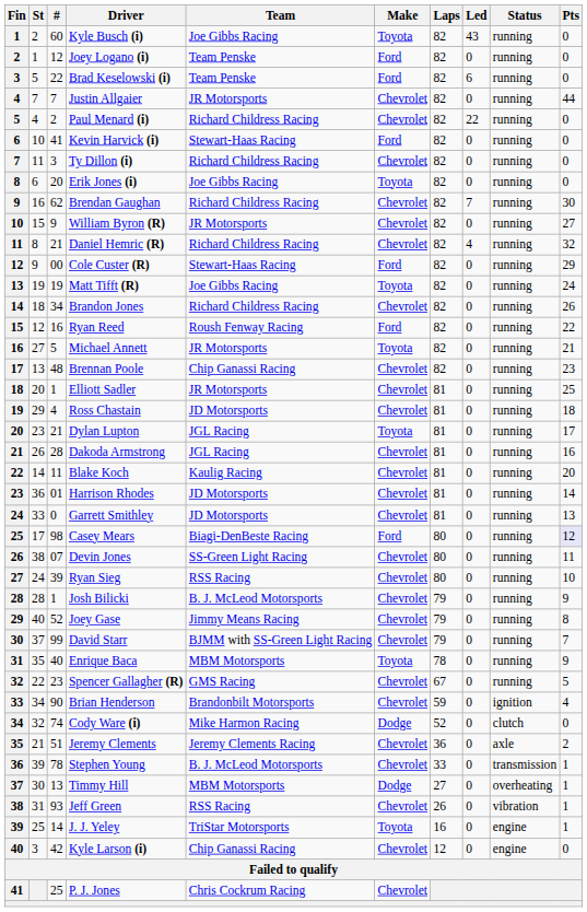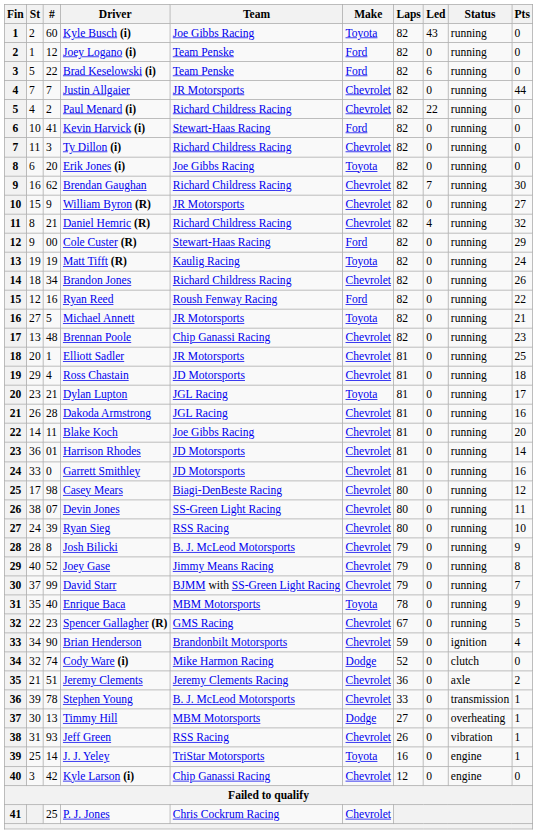 <table class="wikitable" style="font-size:95%">
 <tr>
 <th>Fin</th>
 <th>St</th>
 <th>#</th>
 <th>Driver</th>
 <th>Team</th>
 <th>Make</th>
 <th>Laps</th>
 <th>Led</th>
 <th>Status</th>
 <th>Pts</th>
 </tr>
 <tr>
 <th>1</th>
 <td>2</td>
 <td>60</td>
 <td><a href='#'>Kyle Busch</a> <strong>(i)</strong></td>
 <td><a href='#'>Joe Gibbs Racing</a></td>
 <td><a href='#'>Toyota</a></td>
 <td>82</td>
 <td>43</td>
 <td>running</td>
 <td>0</td>
 </tr>
 <tr>
 <th>2</th>
 <td>1</td>
 <td>12</td>
 <td><a href='#'>Joey Logano</a> <strong>(i)</strong></td>
 <td><a href='#'>Team Penske</a></td>
 <td><a href='#'>Ford</a></td>
 <td>82</td>
 <td>0</td>
 <td>running</td>
 <td>0</td>
 </tr>
 <tr>
 <th>3</th>
 <td>5</td>
 <td>22</td>
 <td><a href='#'>Brad Keselowski</a> <strong>(i)</strong></td>
 <td><a href='#'>Team Penske</a></td>
 <td><a href='#'>Ford</a></td>
 <td>82</td>
 <td>6</td>
 <td>running</td>
 <td>0</td>
 </tr>
 <tr>
 <th>4</th>
 <td>7</td>
 <td>7</td>
 <td><a href='#'>Justin Allgaier</a></td>
 <td><a href='#'>JR Motorsports</a></td>
 <td><a href='#'>Chevrolet</a></td>
 <td>82</td>
 <td>0</td>
 <td>running</td>
 <td>44</td>
 </tr>
 <tr>
 <th>5</th>
 <td>4</td>
 <td>2</td>
 <td><a href='#'>Paul Menard</a> <strong>(i)</strong></td>
 <td><a href='#'>Richard Childress Racing</a></td>
 <td><a href='#'>Chevrolet</a></td>
 <td>82</td>
 <td>22</td>
 <td>running</td>
 <td>0</td>
 </tr>
 <tr>
 <th>6</th>
 <td>10</td>
 <td>41</td>
 <td><a href='#'>Kevin Harvick</a> <strong>(i)</strong></td>
 <td><a href='#'>Stewart-Haas Racing</a></td>
 <td><a href='#'>Ford</a></td>
 <td>82</td>
 <td>0</td>
 <td>running</td>
 <td>0</td>
 </tr>
 <tr>
 <th>7</th>
 <td>11</td>
 <td>3</td>
 <td><a href='#'>Ty Dillon</a> <strong>(i)</strong></td>
 <td><a href='#'>Richard Childress Racing</a></td>
 <td><a href='#'>Chevrolet</a></td>
 <td>82</td>
 <td>0</td>
 <td>running</td>
 <td>0</td>
 </tr>
 <tr>
 <th>8</th>
 <td>6</td>
 <td>20</td>
 <td><a href='#'>Erik Jones</a> <strong>(i)</strong></td>
 <td><a href='#'>Joe Gibbs Racing</a></td>
 <td><a href='#'>Toyota</a></td>
 <td>82</td>
 <td>0</td>
 <td>running</td>
 <td>0</td>
 </tr>
 <tr>
 <th>9</th>
 <td>16</td>
 <td>62</td>
 <td><a href='#'>Brendan Gaughan</a></td>
 <td><a href='#'>Richard Childress Racing</a></td>
 <td><a href='#'>Chevrolet</a></td>
 <td>82</td>
 <td>7</td>
 <td>running</td>
 <td>30</td>
 </tr>
 <tr>
 <th>10</th>
 <td>15</td>
 <td>9</td>
 <td><a href='#'>William Byron</a> <strong>(R)</strong></td>
 <td><a href='#'>JR Motorsports</a></td>
 <td><a href='#'>Chevrolet</a></td>
 <td>82</td>
 <td>0</td>
 <td>running</td>
 <td>27</td>
 </tr>
 <tr>
 <th>11</th>
 <td>8</td>
 <td>21</td>
 <td><a href='#'>Daniel Hemric</a> <strong>(R)</strong></td>
 <td><a href='#'>Richard Childress Racing</a></td>
 <td><a href='#'>Chevrolet</a></td>
 <td>82</td>
 <td>4</td>
 <td>running</td>
 <td>32</td>
 </tr>
 <tr>
 <th>12</th>
 <td>9</td>
 <td>00</td>
 <td><a href='#'>Cole Custer</a> <strong>(R)</strong></td>
 <td><a href='#'>Stewart-Haas Racing</a></td>
 <td><a href='#'>Ford</a></td>
 <td>82</td>
 <td>0</td>
 <td>running</td>
 <td>29</td>
 </tr>
 <tr>
 <th>13</th>
 <td>19</td>
 <td>19</td>
 <td><a href='#'>Matt Tifft</a> <strong>(R)</strong></td>
-<td><a href='#'>Joe Gibbs Racing</a></td>
+<td><a href='#'>Kaulig Racing</a></td>
 <td><a href='#'>Toyota</a></td>
 <td>82</td>
 <td>0</td>
 <td>running</td>
 <td>24</td>
 </tr>
 <tr>
 <th>14</th>
 <td>18</td>
 <td>34</td>
 <td><a href='#'>Brandon Jones</a></td>
 <td><a href='#'>Richard Childress Racing</a></td>
 <td><a href='#'>Chevrolet</a></td>
 <td>82</td>
 <td>0</td>
 <td>running</td>
 <td>26</td>
 </tr>
 <tr>
 <th>15</th>
 <td>12</td>
 <td>16</td>
 <td><a href='#'>Ryan Reed</a></td>
 <td><a href='#'>Roush Fenway Racing</a></td>
 <td><a href='#'>Ford</a></td>
 <td>82</td>
 <td>0</td>
 <td>running</td>
 <td>22</td>
 </tr>
 <tr>
 <th>16</th>
 <td>27</td>
 <td>5</td>
 <td><a href='#'>Michael Annett</a></td>
 <td><a href='#'>JR Motorsports</a></td>
 <td><a href='#'>Toyota</a></td>
 <td>82</td>
 <td>0</td>
 <td>running</td>
 <td>21</td>
 </tr>
 <tr>
 <th>17</th>
 <td>13</td>
 <td>48</td>
 <td><a href='#'>Brennan Poole</a></td>
 <td><a href='#'>Chip Ganassi Racing</a></td>
 <td><a href='#'>Chevrolet</a></td>
 <td>82</td>
 <td>0</td>
 <td>running</td>
 <td>23</td>
 </tr>
 <tr>
 <th>18</th>
 <td>20</td>
 <td>1</td>
 <td><a href='#'>Elliott Sadler</a></td>
 <td><a href='#'>JR Motorsports</a></td>
 <td><a href='#'>Chevrolet</a></td>
 <td>81</td>
 <td>0</td>
 <td>running</td>
 <td>25</td>
 </tr>
 <tr>
 <th>19</th>
 <td>29</td>
 <td>4</td>
 <td><a href='#'>Ross Chastain</a></td>
 <td><a href='#'>JD Motorsports</a></td>
 <td><a href='#'>Chevrolet</a></td>
 <td>81</td>
 <td>0</td>
 <td>running</td>
 <td>18</td>
 </tr>
 <tr>
 <th>20</th>
 <td>23</td>
 <td>21</td>
 <td><a href='#'>Dylan Lupton</a></td>
 <td><a href='#'>JGL Racing</a></td>
 <td><a href='#'>Toyota</a></td>
 <td>81</td>
 <td>0</td>
 <td>running</td>
 <td>17</td>
 </tr>
 <tr>
 <th>21</th>
 <td>26</td>
 <td>28</td>
 <td><a href='#'>Dakoda Armstrong</a></td>
 <td><a href='#'>JGL Racing</a></td>
 <td><a href='#'>Chevrolet</a></td>
 <td>81</td>
 <td>0</td>
 <td>running</td>
 <td>16</td>
 </tr>
 <tr>
 <th>22</th>
 <td>14</td>
 <td>11</td>
 <td><a href='#'>Blake Koch</a></td>
-<td><a href='#'>Kaulig Racing</a></td>
+<td><a href='#'>Joe Gibbs Racing</a></td>
 <td><a href='#'>Chevrolet</a></td>
 <td>81</td>
 <td>0</td>
 <td>running</td>
 <td>20</td>
 </tr>
 <tr>
 <th>23</th>
 <td>36</td>
 <td>01</td>
 <td><a href='#'>Harrison Rhodes</a></td>
 <td><a href='#'>JD Motorsports</a></td>
 <td><a href='#'>Chevrolet</a></td>
 <td>81</td>
 <td>0</td>
 <td>running</td>
 <td>14</td>
 </tr>
 <tr>
 <th>24</th>
 <td>33</td>
 <td>0</td>
 <td><a href='#'>Garrett Smithley</a></td>
 <td><a href='#'>JD Motorsports</a></td>
 <td><a href='#'>Chevrolet</a></td>
 <td>81</td>
 <td>0</td>
 <td>running</td>
-<td>13</td>
+<td>16</td>
 </tr>
 <tr>
 <th>25</th>
 <td>17</td>
 <td>98</td>
 <td><a href='#'>Casey Mears</a></td>
 <td><a href='#'>Biagi-DenBeste Racing</a></td>
-<td><a href='#'>Ford</a></td>
+<td><a href='#'>Chevrolet</a></td>
 <td>80</td>
 <td>0</td>
 <td>running</td>
-<td style="background: lavender;">12</td>
+<td>12</td>
 </tr>
 <tr>
 <th>26</th>
 <td>38</td>
 <td>07</td>
 <td><a href='#'>Devin Jones</a></td>
 <td><a href='#'>SS-Green Light Racing</a></td>
 <td><a href='#'>Chevrolet</a></td>
 <td>80</td>
 <td>0</td>
 <td>running</td>
 <td>11</td>
 </tr>
 <tr>
 <th>27</th>
 <td>24</td>
 <td>39</td>
 <td><a href='#'>Ryan Sieg</a></td>
 <td><a href='#'>RSS Racing</a></td>
 <td><a href='#'>Chevrolet</a></td>
 <td>80</td>
 <td>0</td>
 <td>running</td>
 <td>10</td>
 </tr>
 <tr>
 <th>28</th>
 <td>28</td>
-<td>1</td>
+<td>8</td>
 <td><a href='#'>Josh Bilicki</a></td>
 <td><a href='#'>B. J. McLeod Motorsports</a></td>
 <td><a href='#'>Chevrolet</a></td>
 <td>79</td>
 <td>0</td>
 <td>running</td>
 <td>9</td>
 </tr>
 <tr>
 <th>29</th>
 <td>40</td>
 <td>52</td>
 <td><a href='#'>Joey Gase</a></td>
 <td><a href='#'>Jimmy Means Racing</a></td>
 <td><a href='#'>Chevrolet</a></td>
 <td>79</td>
 <td>0</td>
 <td>running</td>
 <td>8</td>
 </tr>
 <tr>
 <th>30</th>
 <td>37</td>
 <td>99</td>
 <td><a href='#'>David Starr</a></td>
 <td><a href='#'>BJMM</a> with <a href='#'>SS-Green Light Racing</a></td>
 <td><a href='#'>Chevrolet</a></td>
 <td>79</td>
 <td>0</td>
 <td>running</td>
 <td>7</td>
 </tr>
 <tr>
 <th>31</th>
 <td>35</td>
 <td>40</td>
 <td><a href='#'>Enrique Baca</a></td>
 <td><a href='#'>MBM Motorsports</a></td>
 <td><a href='#'>Toyota</a></td>
 <td>78</td>
 <td>0</td>
 <td>running</td>
 <td>9</td>
 </tr>
 <tr>
 <th>32</th>
 <td>22</td>
 <td>23</td>
 <td><a href='#'>Spencer Gallagher</a> <strong>(R)</strong></td>
 <td><a href='#'>GMS Racing</a></td>
 <td><a href='#'>Chevrolet</a></td>
 <td>67</td>
 <td>0</td>
 <td>running</td>
 <td>5</td>
 </tr>
 <tr>
 <th>33</th>
 <td>34</td>
 <td>90</td>
 <td><a href='#'>Brian Henderson</a></td>
 <td><a href='#'>Brandonbilt Motorsports</a></td>
 <td><a href='#'>Chevrolet</a></td>
 <td>59</td>
 <td>0</td>
 <td>ignition</td>
 <td>4</td>
 </tr>
 <tr>
 <th>34</th>
 <td>32</td>
 <td>74</td>
 <td><a href='#'>Cody Ware</a> <strong>(i)</strong></td>
 <td><a href='#'>Mike Harmon Racing</a></td>
 <td><a href='#'>Dodge</a></td>
 <td>52</td>
 <td>0</td>
 <td>clutch</td>
 <td>0</td>
 </tr>
 <tr>
 <th>35</th>
 <td>21</td>
 <td>51</td>
 <td><a href='#'>Jeremy Clements</a></td>
 <td><a href='#'>Jeremy Clements Racing</a></td>
 <td><a href='#'>Chevrolet</a></td>
 <td>36</td>
 <td>0</td>
 <td>axle</td>
 <td>2</td>
 </tr>
 <tr>
 <th>36</th>
 <td>39</td>
 <td>78</td>
 <td><a href='#'>Stephen Young</a></td>
 <td><a href='#'>B. J. McLeod Motorsports</a></td>
 <td><a href='#'>Chevrolet</a></td>
 <td>33</td>
 <td>0</td>
 <td>transmission</td>
 <td>1</td>
 </tr>
 <tr>
 <th>37</th>
 <td>30</td>
 <td>13</td>
 <td><a href='#'>Timmy Hill</a></td>
 <td><a href='#'>MBM Motorsports</a></td>
 <td><a href='#'>Dodge</a></td>
 <td>27</td>
 <td>0</td>
 <td>overheating</td>
 <td>1</td>
 </tr>
 <tr>
 <th>38</th>
 <td>31</td>
 <td>93</td>
 <td><a href='#'>Jeff Green</a></td>
 <td><a href='#'>RSS Racing</a></td>
 <td><a href='#'>Chevrolet</a></td>
 <td>26</td>
 <td>0</td>
 <td>vibration</td>
 <td>1</td>
 </tr>
 <tr>
 <th>39</th>
 <td>25</td>
 <td>14</td>
 <td><a href='#'>J. J. Yeley</a></td>
 <td><a href='#'>TriStar Motorsports</a></td>
 <td><a href='#'>Toyota</a></td>
 <td>16</td>
 <td>0</td>
 <td>engine</td>
 <td>1</td>
 </tr>
 <tr>
 <th>40</th>
 <td>3</td>
 <td>42</td>
 <td><a href='#'>Kyle Larson</a> <strong>(i)</strong></td>
 <td><a href='#'>Chip Ganassi Racing</a></td>
 <td><a href='#'>Chevrolet</a></td>
 <td>12</td>
 <td>0</td>
 <td>engine</td>
 <td>0</td>
 </tr>
 <tr>
 <th colspan="10">Failed to qualify</th>
 </tr>
 <tr>
 <th>41</th>
 <th></th>
 <td>25</td>
 <td><a href='#'>P. J. Jones</a></td>
 <td><a href='#'>Chris Cockrum Racing</a></td>
 <td><a href='#'>Chevrolet</a></td>
 <th colspan="4"></th>
 </tr>
 <tr>
 <th colspan="10"></th>
 </tr>
 </table>
